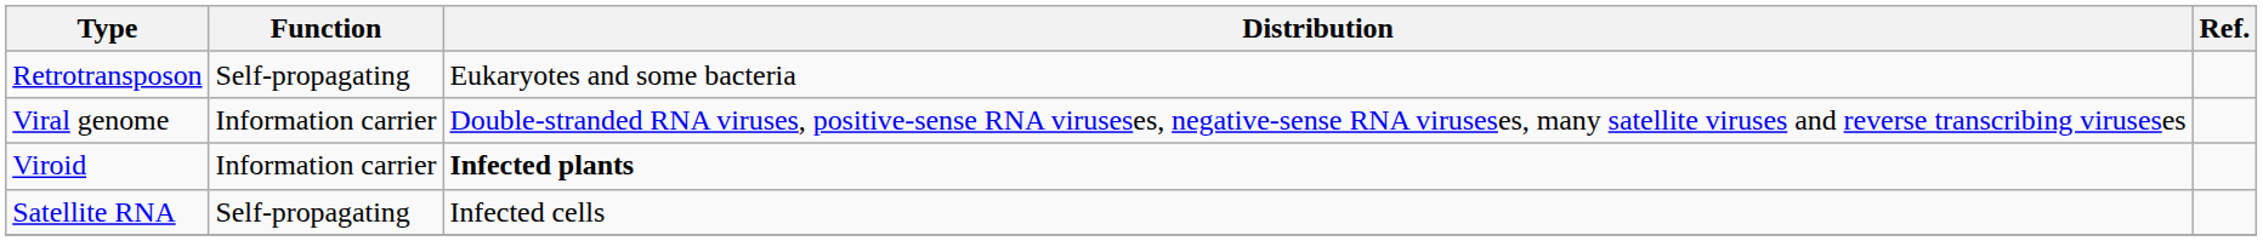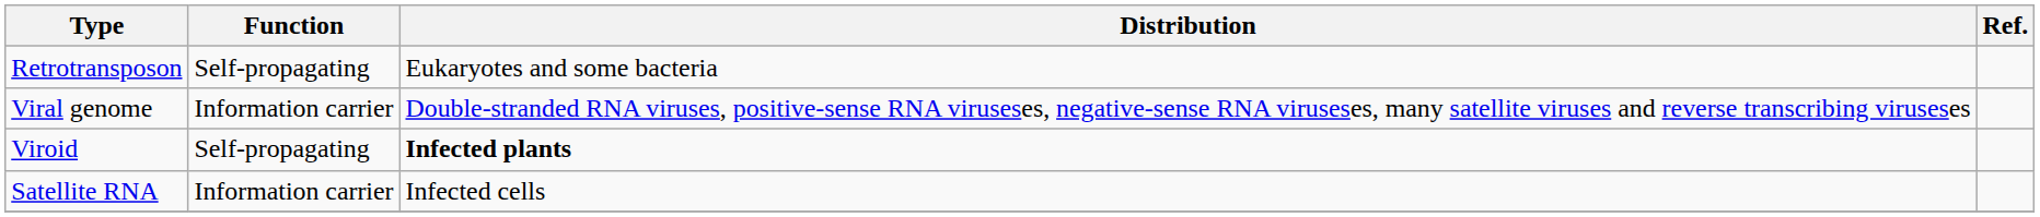 <table class="wikitable sortable">
 <tr>
 <th>Type</th>
 <th>Function</th>
 <th>Distribution</th>
 <th>Ref.</th>
 </tr>
 <tr>
 <td><a href='#'>Retrotransposon</a></td>
 <td>Self-propagating</td>
 <td>Eukaryotes and some bacteria</td>
 <td></td>
 </tr>
 <tr>
 <td><a href='#'>Viral</a> genome</td>
 <td>Information carrier</td>
 <td><a href='#'>Double-stranded RNA viruses</a>, <a href='#'>positive-sense RNA viruses</a>es, <a href='#'>negative-sense RNA viruses</a>es, many <a href='#'>satellite viruses</a> and <a href='#'>reverse transcribing viruses</a>es</td>
 <td></td>
 </tr>
 <tr>
 <td><a href='#'>Viroid</a></td>
-<td>Information carrier</td>
+<td>Self-propagating</td>
 <td><strong>Infected plants</strong></td>
 <td></td>
 </tr>
 <tr>
 <td><a href='#'>Satellite RNA</a></td>
-<td>Self-propagating</td>
+<td>Information carrier</td>
 <td>Infected cells</td>
 <td></td>
 </tr>
 <tr>
 </tr>
 </table>
